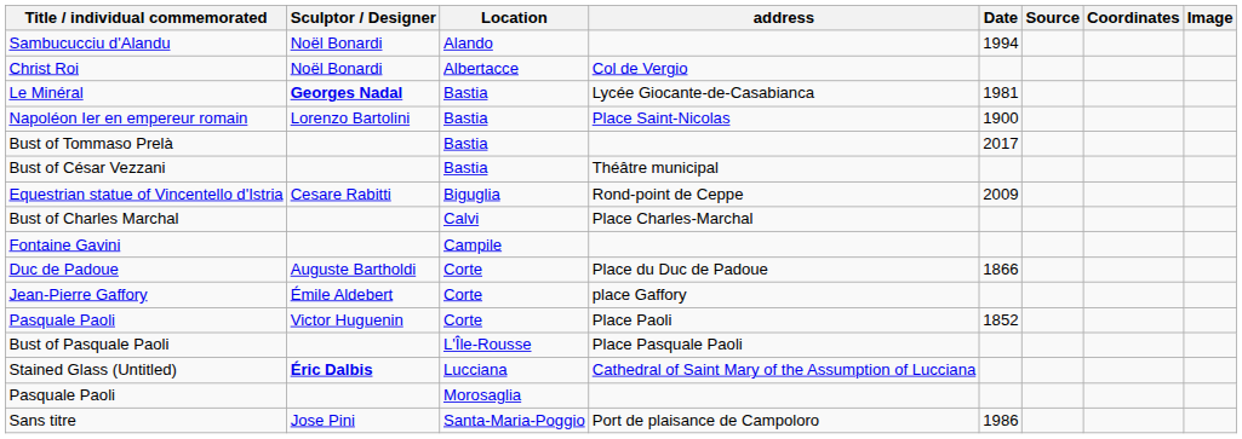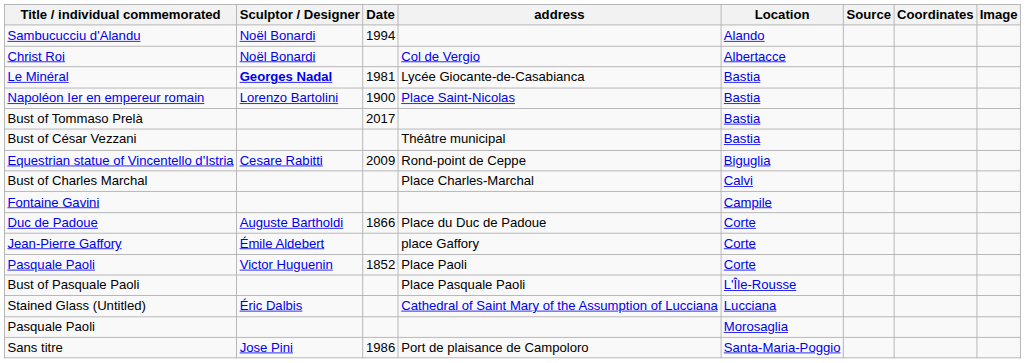 <table class="wikitable sortable">
 <tr>
 <th>Title / individual commemorated</th>
 <th>Sculptor / Designer</th>
+<th>Date</th>
+<th>address</th>
 <th>Location</th>
-<th>address</th>
-<th>Date</th>
 <th class="unsortable">Source</th>
 <th>Coordinates</th>
 <th class="unsortable">Image</th>
 </tr>
 <tr>
 <td><a href='#'>Sambucucciu d'Alandu</a></td>
 <td><a href='#'>Noël Bonardi</a></td>
+<td>1994</td>
+<td></td>
 <td><a href='#'>Alando</a></td>
-<td></td>
-<td>1994</td>
 <td></td>
 <td></td>
 <td></td>
 </tr>
 <tr>
 <td><a href='#'>Christ Roi</a></td>
 <td><a href='#'>Noël Bonardi</a></td>
+<td></td>
+<td><a href='#'>Col de Vergio</a></td>
 <td><a href='#'>Albertacce</a></td>
-<td><a href='#'>Col de Vergio</a></td>
-<td></td>
 <td></td>
 <td></td>
 <td></td>
 </tr>
 <tr>
 <td><a href='#'>Le Minéral</a></td>
 <td><strong><a href='#'>Georges Nadal</a></strong></td>
+<td>1981</td>
+<td>Lycée Giocante-de-Casabianca</td>
 <td><a href='#'>Bastia</a></td>
-<td>Lycée Giocante-de-Casabianca</td>
-<td>1981</td>
 <td></td>
 <td></td>
 <td></td>
 </tr>
 <tr>
 <td><a href='#'>Napoléon Ier en empereur romain</a></td>
 <td><a href='#'>Lorenzo Bartolini</a></td>
+<td>1900</td>
+<td><a href='#'>Place Saint-Nicolas</a></td>
 <td><a href='#'>Bastia</a></td>
-<td><a href='#'>Place Saint-Nicolas</a></td>
-<td>1900</td>
 <td></td>
 <td></td>
 <td></td>
 </tr>
 <tr>
 <td>Bust of Tommaso Prelà</td>
 <td></td>
+<td>2017</td>
+<td></td>
 <td><a href='#'>Bastia</a></td>
-<td></td>
-<td>2017</td>
 <td></td>
 <td></td>
 <td></td>
 </tr>
 <tr>
 <td>Bust of César Vezzani</td>
 <td></td>
+<td></td>
+<td>Théâtre municipal</td>
 <td><a href='#'>Bastia</a></td>
-<td>Théâtre municipal</td>
-<td></td>
 <td></td>
 <td></td>
 <td></td>
 </tr>
 <tr>
 <td><a href='#'>Equestrian statue of Vincentello d'Istria</a></td>
 <td><a href='#'>Cesare Rabitti</a></td>
+<td>2009</td>
+<td>Rond-point de Ceppe</td>
 <td><a href='#'>Biguglia</a></td>
-<td>Rond-point de Ceppe</td>
-<td>2009</td>
 <td></td>
 <td></td>
 <td></td>
 </tr>
 <tr>
 <td>Bust of Charles Marchal</td>
 <td></td>
+<td></td>
+<td>Place Charles-Marchal</td>
 <td><a href='#'>Calvi</a></td>
-<td>Place Charles-Marchal</td>
-<td></td>
 <td></td>
 <td></td>
 <td></td>
 </tr>
 <tr>
 <td><a href='#'>Fontaine Gavini</a></td>
 <td></td>
-<td><a href='#'>Campile</a></td>
 <td></td>
 <td></td>
+<td><a href='#'>Campile</a></td>
 <td></td>
 <td></td>
 <td></td>
 </tr>
 <tr>
 <td><a href='#'>Duc de Padoue</a></td>
 <td><a href='#'>Auguste Bartholdi</a></td>
+<td>1866</td>
+<td>Place du Duc de Padoue</td>
 <td><a href='#'>Corte</a></td>
-<td>Place du Duc de Padoue</td>
-<td>1866</td>
 <td></td>
 <td></td>
 <td></td>
 </tr>
 <tr>
 <td><a href='#'>Jean-Pierre Gaffory</a></td>
 <td><a href='#'>Émile Aldebert</a></td>
+<td></td>
+<td>place Gaffory</td>
 <td><a href='#'>Corte</a></td>
-<td>place Gaffory</td>
-<td></td>
 <td></td>
 <td></td>
 <td></td>
 </tr>
 <tr>
 <td><a href='#'>Pasquale Paoli</a></td>
 <td><a href='#'>Victor Huguenin</a></td>
+<td>1852</td>
+<td>Place Paoli</td>
 <td><a href='#'>Corte</a></td>
-<td>Place Paoli</td>
-<td>1852</td>
 <td></td>
 <td></td>
 <td></td>
 </tr>
 <tr>
 <td>Bust of Pasquale Paoli</td>
 <td></td>
+<td></td>
+<td>Place Pasquale Paoli</td>
 <td><a href='#'>L'Île-Rousse</a></td>
-<td>Place Pasquale Paoli</td>
-<td></td>
 <td></td>
 <td></td>
 <td></td>
 </tr>
 <tr>
 <td>Stained Glass (Untitled)</td>
-<td><strong><a href='#'>Éric Dalbis</a></strong></td>
+<td><a href='#'>Éric Dalbis</a></td>
+<td></td>
+<td><a href='#'>Cathedral of Saint Mary of the Assumption of Lucciana</a></td>
 <td><a href='#'>Lucciana</a></td>
-<td><a href='#'>Cathedral of Saint Mary of the Assumption of Lucciana</a></td>
-<td></td>
 <td></td>
 <td></td>
 <td></td>
 </tr>
 <tr>
 <td>Pasquale Paoli</td>
 <td></td>
-<td><a href='#'>Morosaglia</a></td>
 <td></td>
 <td></td>
+<td><a href='#'>Morosaglia</a></td>
 <td></td>
 <td></td>
 <td></td>
 </tr>
 <tr>
 <td>Sans titre</td>
 <td><a href='#'>Jose Pini</a></td>
+<td>1986</td>
+<td>Port de plaisance de Campoloro</td>
 <td><a href='#'>Santa-Maria-Poggio</a></td>
-<td>Port de plaisance de Campoloro</td>
-<td>1986</td>
 <td></td>
 <td></td>
 <td></td>
 </tr>
 </table>
